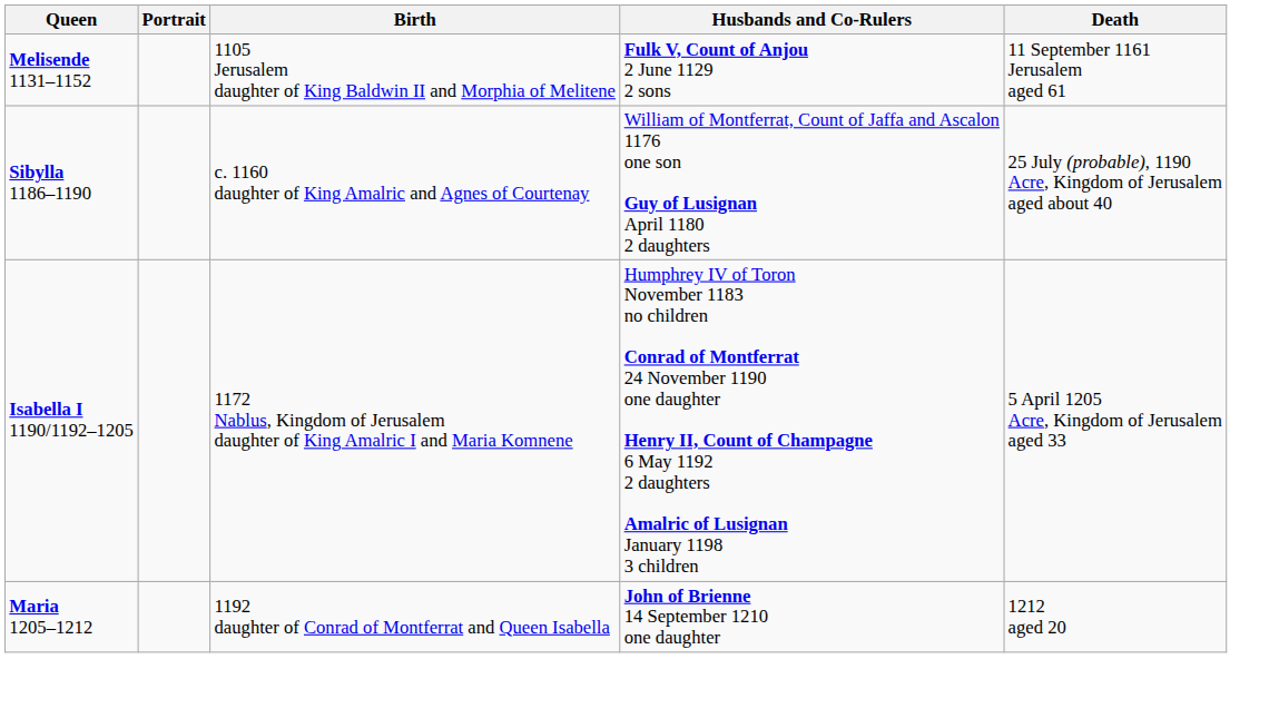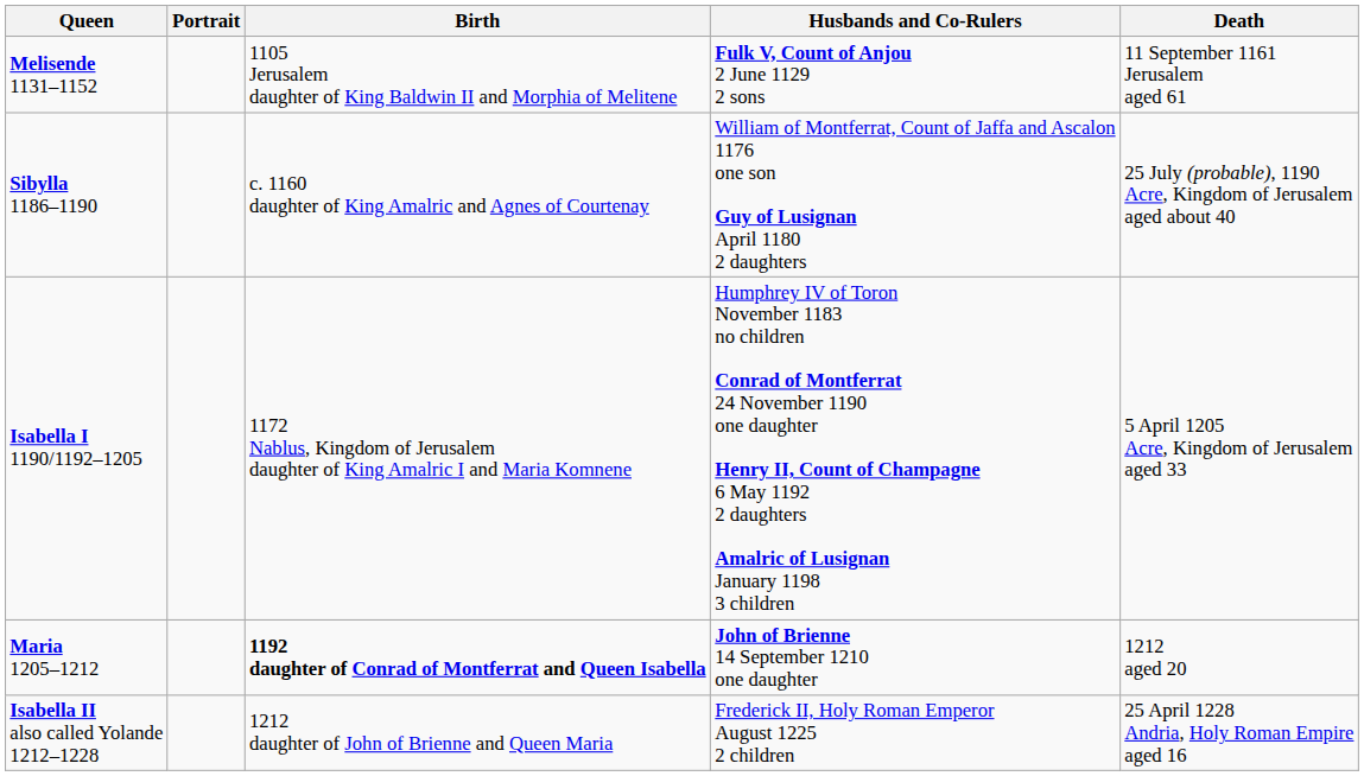 <table class="wikitable">
 <tr ->
 <th>Queen</th>
 <th>Portrait</th>
 <th>Birth</th>
 <th>Husbands and <strong>Co-Rulers</strong></th>
 <th>Death</th>
 </tr>
 <tr ->
 <td><strong><a href='#'>Melisende</a></strong><br>1131–1152</td>
 <td></td>
 <td>1105<br>Jerusalem<br>daughter of <a href='#'>King Baldwin II</a> and <a href='#'>Morphia of Melitene</a></td>
 <td><strong><a href='#'>Fulk V, Count of Anjou</a></strong><br>2 June 1129<br>2 sons</td>
 <td>11 September 1161<br>Jerusalem<br>aged 61</td>
 </tr>
 <tr ->
 <td><strong><a href='#'>Sibylla</a></strong><br>1186–1190</td>
 <td></td>
 <td>c. 1160<br>daughter of <a href='#'>King Amalric</a> and <a href='#'>Agnes of Courtenay</a></td>
 <td><a href='#'>William of Montferrat, Count of Jaffa and Ascalon</a><br>1176<br>one son<br><br><strong><a href='#'>Guy of Lusignan</a></strong><br>April 1180<br>2 daughters</td>
 <td>25 July <em>(probable)</em>, 1190<br><a href='#'>Acre</a>, Kingdom of Jerusalem<br>aged about 40</td>
 </tr>
 <tr ->
 <td><strong><a href='#'>Isabella I</a></strong><br>1190/1192–1205</td>
 <td></td>
 <td>1172<br><a href='#'>Nablus</a>, Kingdom of Jerusalem<br>daughter of <a href='#'>King Amalric I</a> and <a href='#'>Maria Komnene</a></td>
 <td><a href='#'>Humphrey IV of Toron</a><br>November 1183<br>no children<br><br><strong><a href='#'>Conrad of Montferrat</a></strong><br>24 November 1190<br>one daughter<br><br><strong><a href='#'>Henry II, Count of Champagne</a></strong><br>6 May 1192<br>2 daughters<br><br><strong><a href='#'>Amalric of Lusignan</a></strong><br>January 1198<br>3 children</td>
 <td>5 April 1205<br><a href='#'>Acre</a>, Kingdom of Jerusalem<br>aged 33</td>
 </tr>
 <tr ->
 <td><strong><a href='#'>Maria</a></strong><br>1205–1212</td>
 <td></td>
-<td>1192<br>daughter of <a href='#'>Conrad of Montferrat</a> and <a href='#'>Queen Isabella</a></td>
+<td><strong>1192<br>daughter of <a href='#'>Conrad of Montferrat</a> and <a href='#'>Queen Isabella</a></strong></td>
 <td><strong><a href='#'>John of Brienne</a></strong><br>14 September 1210<br>one daughter</td>
 <td>1212<br>aged 20</td>
 </tr>
+<tr ->
+<td><strong><a href='#'>Isabella II</a></strong><br>also called Yolande<br>1212–1228</td>
+<td></td>
+<td>1212<br>daughter of <a href='#'>John of Brienne</a> and <a href='#'>Queen Maria</a></td>
+<td><a href='#'>Frederick II, Holy Roman Emperor</a><br>August 1225<br>2 children</td>
+<td>25 April 1228<br><a href='#'>Andria</a>, <a href='#'>Holy Roman Empire</a><br>aged 16</td>
+</tr>
 </table>
